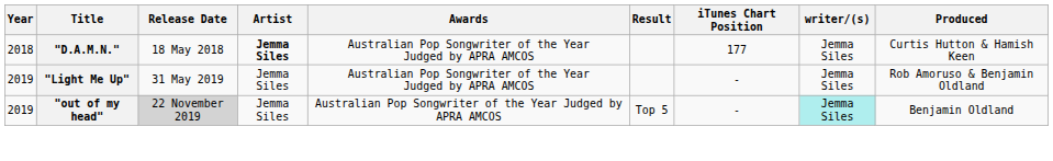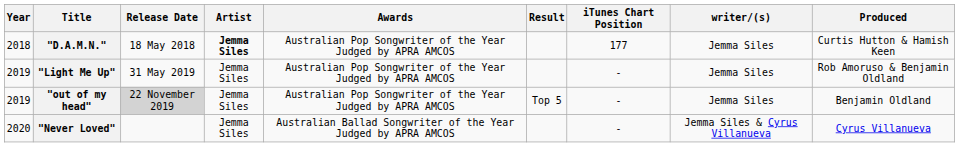 <table class="wikitable sortable" style="text-align:center;">
 <tr>
 <th>Year</th>
 <th scope="col">Title</th>
 <th scope="col">Release Date</th>
 <th scope="col">Artist</th>
 <th scope="col">Awards</th>
 <th>Result</th>
 <th scope="col">iTunes Chart Position</th>
 <th scope="col">writer/(s)</th>
 <th scope="col">Produced</th>
 </tr>
 <tr>
 <td>2018</td>
 <th scope="row">"D.A.M.N."</th>
 <td>18 May 2018</td>
 <td><strong>Jemma Siles</strong></td>
 <td>Australian Pop  Songwriter of the Year<br>Judged by APRA AMCOS</td>
 <td></td>
 <td>177</td>
 <td>Jemma Siles</td>
 <td>Curtis Hutton & Hamish Keen</td>
 </tr>
 <tr>
 <td>2019</td>
 <th scope="row">"Light Me Up"</th>
 <td>31 May 2019</td>
 <td>Jemma Siles</td>
 <td>Australian Pop Songwriter of the Year<br>Judged by APRA AMCOS </td>
 <td></td>
 <td>-</td>
 <td>Jemma Siles</td>
 <td>Rob Amoruso & Benjamin Oldland</td>
 </tr>
 <tr>
 <td>2019</td>
 <th scope="row">"out of my head"</th>
 <td style="background: lightgrey;">22 November 2019</td>
 <td>Jemma Siles</td>
 <td>Australian Pop Songwriter of the Year Judged by APRA AMCOS</td>
 <td> Top 5</td>
 <td>-</td>
-<td style="background: paleturquoise;">Jemma Siles</td>
+<td>Jemma Siles</td>
 <td>Benjamin Oldland</td>
 </tr>
+<tr>
+<td>2020</td>
+<th>"Never Loved"</th>
+<td></td>
+<td>Jemma Siles</td>
+<td>Australian Ballad Songwriter of the Year  Judged by APRA AMCOS</td>
+<td></td>
+<td>-</td>
+<td>Jemma Siles & <a href='#'>Cyrus Villanueva</a></td>
+<td><a href='#'>Cyrus Villanueva</a></td>
+</tr>
 </table>
